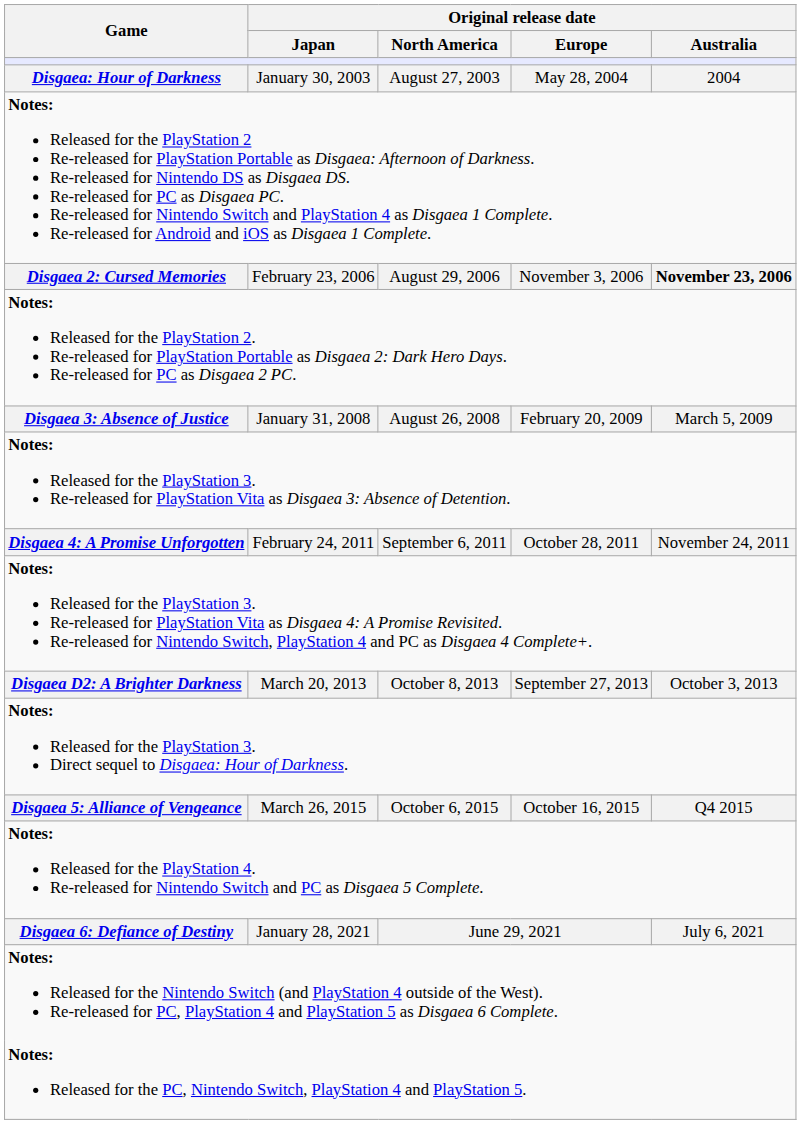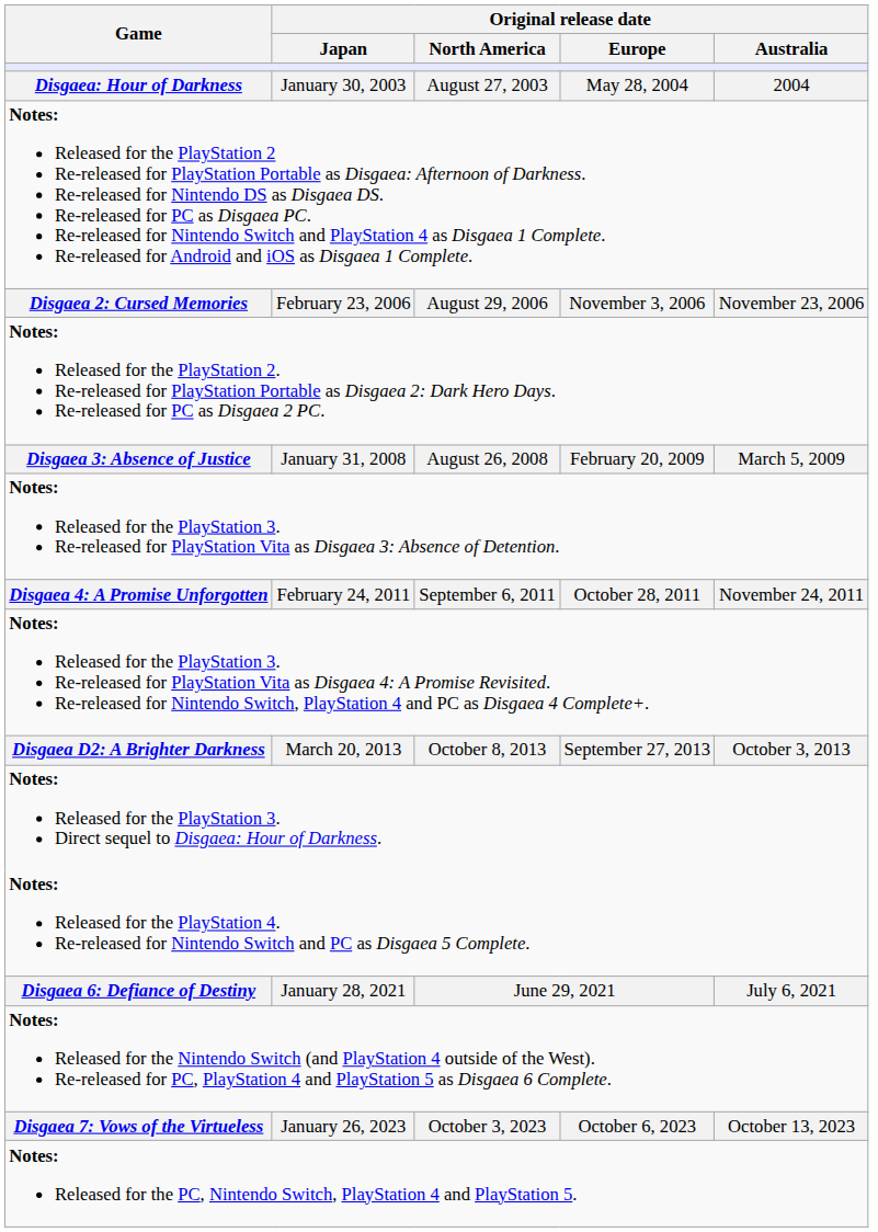 <table class="wikitable" border="1">
 <tr style="text-align: center;">
 <th rowspan="2">Game</th>
 <th colspan="4">Original release date</th>
 </tr>
 <tr>
 <th>Japan</th>
 <th>North America</th>
 <th>Europe</th>
 <th>Australia</th>
 </tr>
 <tr>
 <td colspan="5" bgcolor="#e6e9ff"></td>
 </tr>
 <tr style="background:#f2f2f2; text-align:center;">
 <td><strong><em><a href='#'>Disgaea: Hour of Darkness</a></em></strong></td>
 <td>January 30, 2003</td>
 <td>August 27, 2003</td>
 <td>May 28, 2004</td>
 <td>2004</td>
 </tr>
 <tr>
 <td colspan="5" style="border: none; vertical-align: top;"><strong>Notes:</strong><br><ul><li>Released for the <a href='#'>PlayStation 2</a></li><li>Re-released for <a href='#'>PlayStation Portable</a> as <em>Disgaea: Afternoon of Darkness</em>.</li><li>Re-released for <a href='#'>Nintendo DS</a> as <em>Disgaea DS</em>.</li><li>Re-released for <a href='#'>PC</a> as <em>Disgaea PC</em>.</li><li>Re-released for <a href='#'>Nintendo Switch</a> and <a href='#'>PlayStation 4</a> as <em>Disgaea 1 Complete</em>.</li><li>Re-released for <a href='#'>Android</a> and <a href='#'>iOS</a> as <em>Disgaea 1 Complete</em>.</li></ul></td>
 </tr>
 <tr style="background:#f2f2f2; text-align:center;">
 <td><strong><em><a href='#'>Disgaea 2: Cursed Memories</a></em></strong></td>
 <td>February 23, 2006</td>
 <td>August 29, 2006</td>
 <td>November 3, 2006</td>
-<td><strong>November 23, 2006</strong></td>
+<td>November 23, 2006</td>
 </tr>
 <tr>
 <td colspan="5" style="border: none; vertical-align: top;"><strong>Notes:</strong><br><ul><li>Released for the <a href='#'>PlayStation 2</a>.</li><li>Re-released for <a href='#'>PlayStation Portable</a> as <em>Disgaea 2: Dark Hero Days</em>.</li><li>Re-released for <a href='#'>PC</a> as <em>Disgaea 2 PC</em>.</li></ul></td>
 </tr>
 <tr style="background:#f2f2f2; text-align:center;">
 <td><strong><em><a href='#'>Disgaea 3: Absence of Justice</a></em></strong></td>
 <td>January 31, 2008</td>
 <td>August 26, 2008</td>
 <td>February 20, 2009</td>
 <td>March 5, 2009</td>
 </tr>
 <tr>
 <td colspan="5" style="border: none; vertical-align: top;"><strong>Notes:</strong><br><ul><li>Released for the <a href='#'>PlayStation 3</a>.</li><li>Re-released for <a href='#'>PlayStation Vita</a> as <em>Disgaea 3: Absence of Detention</em>.</li></ul></td>
 </tr>
 <tr style="background:#f2f2f2; text-align:center;">
 <td><strong><em><a href='#'>Disgaea 4: A Promise Unforgotten</a></em></strong></td>
 <td>February 24, 2011</td>
 <td>September 6, 2011</td>
 <td>October 28, 2011</td>
 <td>November 24, 2011</td>
 </tr>
 <tr>
 <td colspan="5" style="border: none; vertical-align: top;"><strong>Notes:</strong><br><ul><li>Released for the <a href='#'>PlayStation 3</a>.</li><li>Re-released for <a href='#'>PlayStation Vita</a> as <em>Disgaea 4: A Promise Revisited</em>.</li><li>Re-released for <a href='#'>Nintendo Switch</a>, <a href='#'>PlayStation 4</a> and PC as <em>Disgaea 4 Complete+</em>.</li></ul></td>
 </tr>
 <tr style="background:#f2f2f2; text-align:center;">
 <td><strong><em><a href='#'>Disgaea D2: A Brighter Darkness</a></em></strong></td>
 <td>March 20, 2013</td>
 <td>October 8, 2013</td>
 <td>September 27, 2013</td>
 <td>October 3, 2013</td>
 </tr>
 <tr>
 <td colspan="5" style="border: none; vertical-align: top;"><strong>Notes:</strong><br><ul><li>Released for the <a href='#'>PlayStation 3</a>.</li><li>Direct sequel to <em><a href='#'>Disgaea: Hour of Darkness</a></em>.</li></ul></td>
 </tr>
-<tr style="background:#f2f2f2; text-align:center;">
-<td><strong><em><a href='#'>Disgaea 5: Alliance of Vengeance</a></em></strong></td>
-<td>March 26, 2015</td>
-<td>October 6, 2015</td>
-<td>October 16, 2015</td>
-<td>Q4 2015</td>
-</tr>
 <tr>
 <td colspan="5" style="border: none; vertical-align: top;"><strong>Notes:</strong><br><ul><li>Released for the <a href='#'>PlayStation 4</a>.</li><li>Re-released for <a href='#'>Nintendo Switch</a> and <a href='#'>PC</a> as <em>Disgaea 5 Complete</em>.</li></ul></td>
 </tr>
 <tr style="background:#f2f2f2; text-align:center;">
 <td><strong><em><a href='#'>Disgaea 6: Defiance of Destiny</a></em></strong></td>
 <td>January 28, 2021</td>
 <td colspan="2">June 29, 2021</td>
 <td>July 6, 2021</td>
 </tr>
 <tr>
 <td colspan="5" style="border: none; vertical-align: top;"><strong>Notes:</strong><br><ul><li>Released for the <a href='#'>Nintendo Switch</a> (and <a href='#'>PlayStation 4</a> outside of the West).</li><li>Re-released for <a href='#'>PC</a>, <a href='#'>PlayStation 4</a> and <a href='#'>PlayStation 5</a> as <em>Disgaea 6 Complete</em>.</li></ul></td>
 </tr>
+<tr style="background:#f2f2f2; text-align:center;">
+<td><strong><em><a href='#'>Disgaea 7: Vows of the Virtueless</a></em></strong></td>
+<td>January 26, 2023</td>
+<td>October 3, 2023</td>
+<td>October 6, 2023</td>
+<td>October 13, 2023</td>
+</tr>
 <tr>
 <td colspan="5" style="border: none; vertical-align: top;"><strong>Notes:</strong><br><ul><li>Released for the <a href='#'>PC</a>, <a href='#'>Nintendo Switch</a>, <a href='#'>PlayStation 4</a> and <a href='#'>PlayStation 5</a>.</li></ul></td>
 </tr>
 </table>
